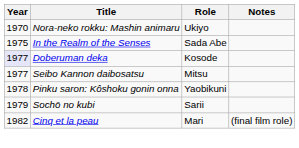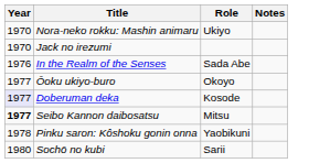 <table class="wikitable">
 <tr>
 <th>Year</th>
 <th>Title</th>
 <th>Role</th>
 <th>Notes</th>
 </tr>
 <tr>
 <td>1970</td>
 <td><em>Nora-neko rokku: Mashin animaru</em></td>
 <td>Ukiyo</td>
 <td></td>
 </tr>
 <tr>
-<td>1975</td>
+<td>1970</td>
+<td><em>Jack no irezumi</em></td>
+<td></td>
+<td></td>
+</tr>
+<tr>
+<td>1976</td>
 <td><em><a href='#'>In the Realm of the Senses</a></em></td>
 <td>Sada Abe</td>
+<td></td>
+</tr>
+<tr>
+<td>1977</td>
+<td><em>Ōoku ukiyo-buro</em></td>
+<td>Okoyo</td>
 <td></td>
 </tr>
 <tr>
 <td style="background: lavender;">1977</td>
 <td><em><a href='#'>Doberuman deka</a></em></td>
 <td>Kosode</td>
 <td></td>
 </tr>
 <tr>
-<td>1977</td>
+<td><strong>1977</strong></td>
 <td><em>Seibo Kannon daibosatsu</em></td>
 <td>Mitsu</td>
 <td></td>
 </tr>
 <tr>
 <td>1978</td>
 <td><em>Pinku saron: Kôshoku gonin onna</em></td>
 <td>Yaobikuni</td>
 <td></td>
 </tr>
 <tr>
-<td>1979</td>
+<td>1980</td>
 <td><em>Sochō no kubi</em></td>
 <td>Sarii</td>
 <td></td>
 </tr>
-<tr>
-<td>1982</td>
-<td><em><a href='#'>Cinq et la peau</a></em></td>
-<td>Mari</td>
-<td>(final film role)</td>
-</tr>
 </table>
